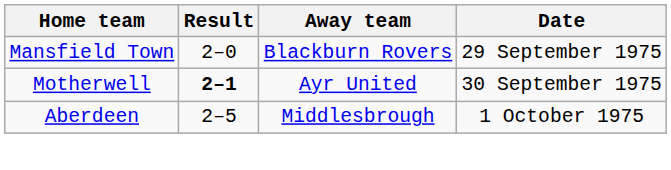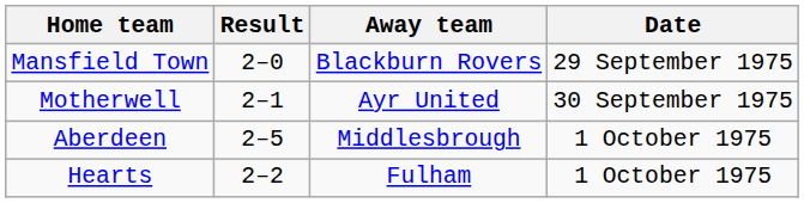 <table class="wikitable" style="text-align: center">
 <tr>
 <th>Home team</th>
 <th>Result</th>
 <th>Away team</th>
 <th>Date</th>
 </tr>
 <tr>
 <td><a href='#'>Mansfield Town</a></td>
 <td>2–0</td>
 <td><a href='#'>Blackburn Rovers</a></td>
 <td>29 September 1975</td>
 </tr>
 <tr>
 <td><a href='#'>Motherwell</a></td>
-<td><strong>2–1</strong></td>
+<td>2–1</td>
 <td><a href='#'>Ayr United</a></td>
 <td>30 September 1975</td>
 </tr>
 <tr>
 <td><a href='#'>Aberdeen</a></td>
 <td>2–5</td>
 <td><a href='#'>Middlesbrough</a></td>
 <td>1 October 1975</td>
 </tr>
+<tr>
+<td><a href='#'>Hearts</a></td>
+<td>2–2</td>
+<td><a href='#'>Fulham</a></td>
+<td>1 October 1975</td>
+</tr>
 </table>
